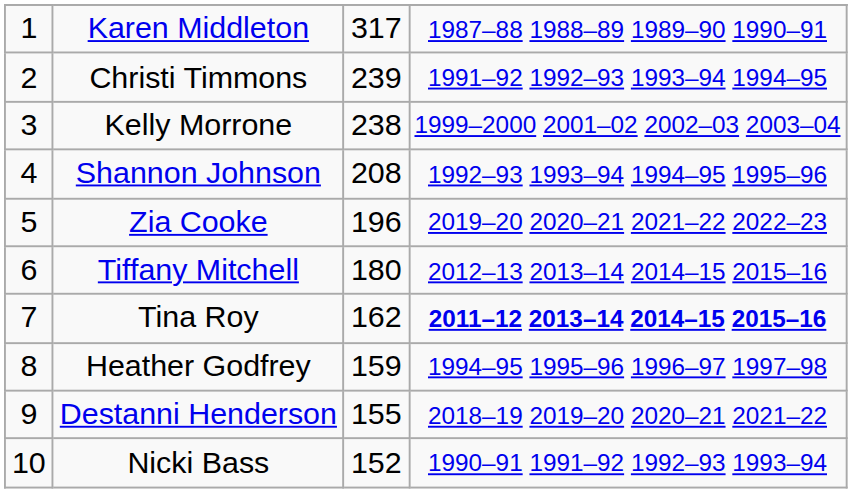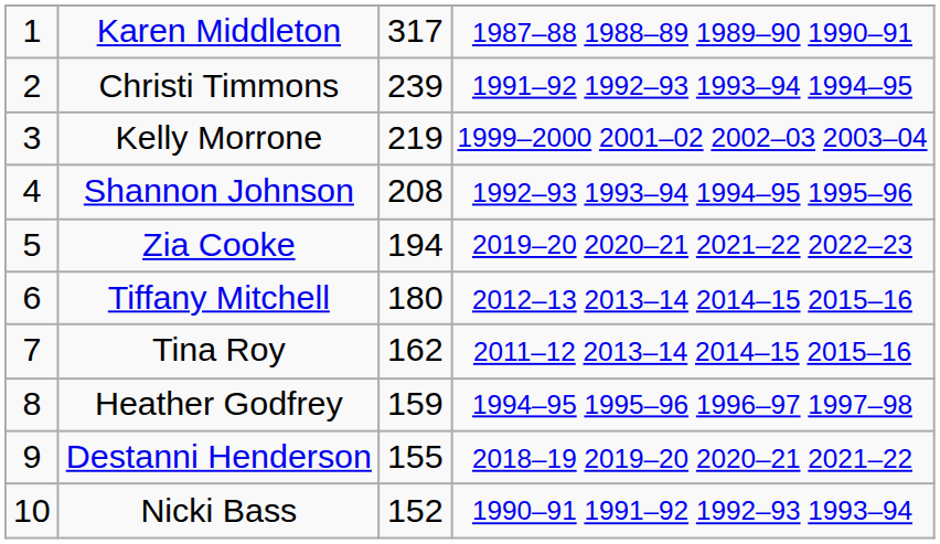 <table class="wikitable sortable" style="text-align: center">
 <tr>
 </tr>
 <tr>
 <td>1</td>
 <td><a href='#'>Karen Middleton</a></td>
 <td>317</td>
 <td style="font-size:80%;"><a href='#'>1987–88</a> <a href='#'>1988–89</a> <a href='#'>1989–90</a> <a href='#'>1990–91</a></td>
 </tr>
 <tr>
 <td>2</td>
 <td>Christi Timmons</td>
 <td>239</td>
 <td style="font-size:80%;"><a href='#'>1991–92</a> <a href='#'>1992–93</a> <a href='#'>1993–94</a> <a href='#'>1994–95</a></td>
 </tr>
 <tr>
 <td>3</td>
 <td>Kelly Morrone</td>
-<td>238</td>
+<td>219</td>
 <td style="font-size:80%;"><a href='#'>1999–2000</a> <a href='#'>2001–02</a> <a href='#'>2002–03</a> <a href='#'>2003–04</a></td>
 </tr>
 <tr>
 <td>4</td>
 <td><a href='#'>Shannon Johnson</a></td>
 <td>208</td>
 <td style="font-size:80%;"><a href='#'>1992–93</a> <a href='#'>1993–94</a> <a href='#'>1994–95</a> <a href='#'>1995–96</a></td>
 </tr>
 <tr>
 <td>5</td>
 <td><a href='#'>Zia Cooke</a></td>
-<td>196</td>
+<td>194</td>
 <td style="font-size:80%;"><a href='#'>2019–20</a> <a href='#'>2020–21</a> <a href='#'>2021–22</a> <a href='#'>2022–23</a></td>
 </tr>
 <tr>
 <td>6</td>
 <td><a href='#'>Tiffany Mitchell</a></td>
 <td>180</td>
 <td style="font-size:80%;"><a href='#'>2012–13</a> <a href='#'>2013–14</a> <a href='#'>2014–15</a> <a href='#'>2015–16</a></td>
 </tr>
 <tr>
 <td>7</td>
 <td>Tina Roy</td>
 <td>162</td>
-<td style="font-size:80%;"><strong><a href='#'>2011–12</a> <a href='#'>2013–14</a> <a href='#'>2014–15</a> <a href='#'>2015–16</a></strong></td>
+<td style="font-size:80%;"><a href='#'>2011–12</a> <a href='#'>2013–14</a> <a href='#'>2014–15</a> <a href='#'>2015–16</a></td>
 </tr>
 <tr>
 <td>8</td>
 <td>Heather Godfrey</td>
 <td>159</td>
 <td style="font-size:80%;"><a href='#'>1994–95</a> <a href='#'>1995–96</a> <a href='#'>1996–97</a> <a href='#'>1997–98</a></td>
 </tr>
 <tr>
 <td>9</td>
 <td><a href='#'>Destanni Henderson</a></td>
 <td>155</td>
 <td style="font-size:80%;"><a href='#'>2018–19</a> <a href='#'>2019–20</a> <a href='#'>2020–21</a> <a href='#'>2021–22</a></td>
 </tr>
 <tr>
 <td>10</td>
 <td>Nicki Bass</td>
 <td>152</td>
 <td style="font-size:80%;"><a href='#'>1990–91</a> <a href='#'>1991–92</a> <a href='#'>1992–93</a> <a href='#'>1993–94</a></td>
 </tr>
 </table>
